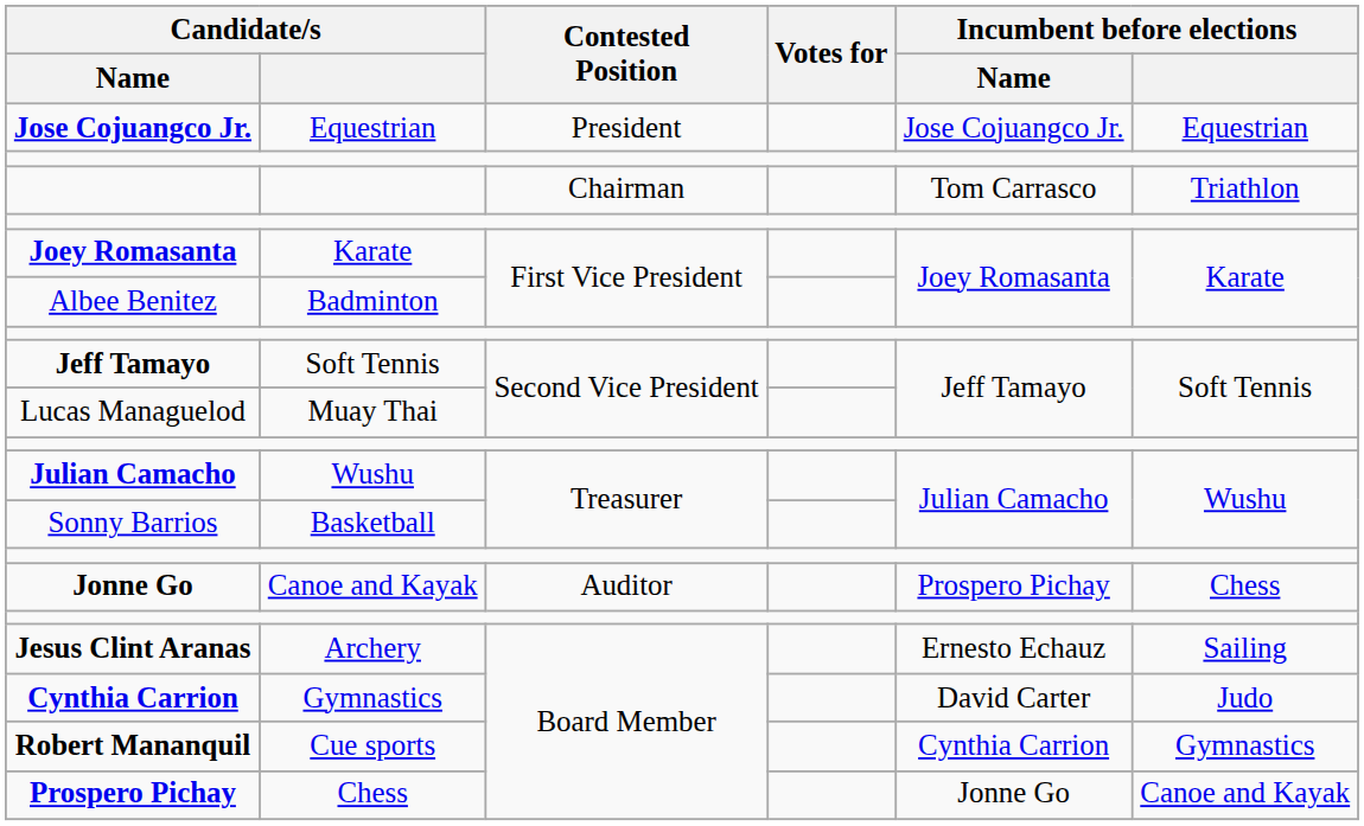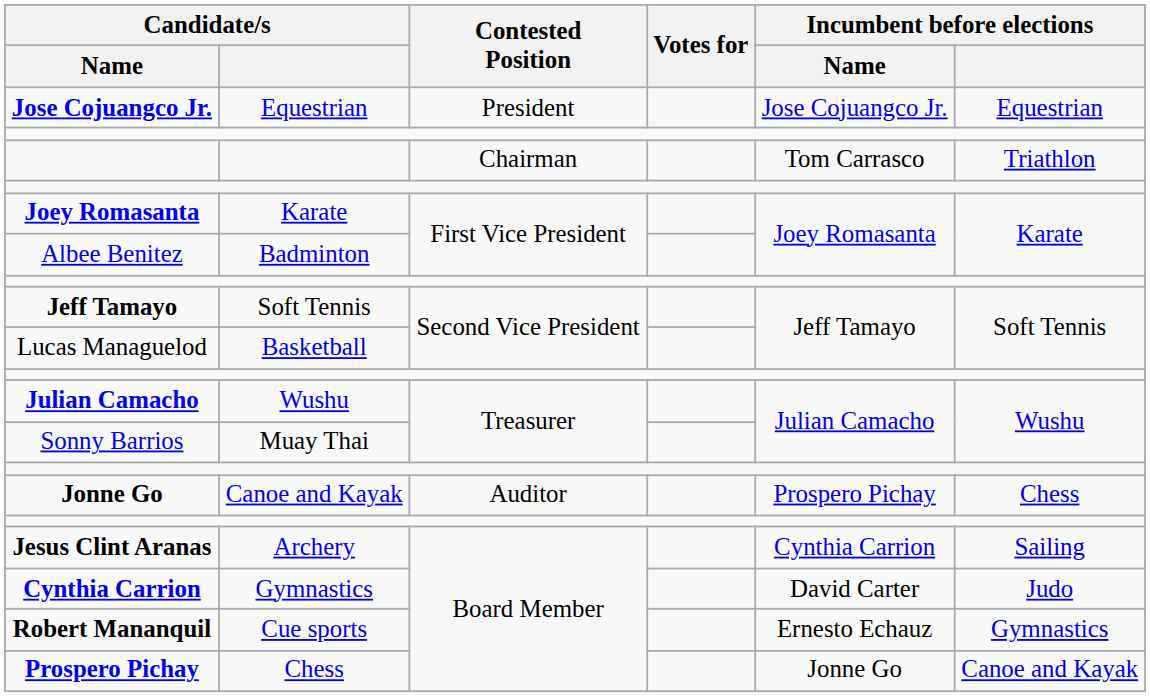 <table class="wikitable" style="text-align: center; font-size:85%;" width=100%>
 <tr>
 <th colspan=2>Candidate/s</th>
 <th rowspan=2>Contested<br>Position</th>
 <th rowspan=2>Votes for</th>
 <th colspan=2>Incumbent before elections</th>
 </tr>
 <tr>
 <th>Name</th>
 <th></th>
 <th>Name</th>
 <th></th>
 </tr>
 <tr>
 <td><strong><a href='#'>Jose Cojuangco Jr.</a></strong></td>
 <td><a href='#'>Equestrian</a></td>
 <td>President</td>
 <td><strong></strong></td>
 <td><a href='#'>Jose Cojuangco Jr.</a></td>
 <td><a href='#'>Equestrian</a></td>
 </tr>
 <tr>
 <td colspan=6></td>
 </tr>
 <tr>
 <td></td>
 <td></td>
 <td>Chairman</td>
 <td></td>
 <td>Tom Carrasco</td>
 <td><a href='#'>Triathlon</a></td>
 </tr>
 <tr>
 <td colspan=6></td>
 </tr>
 <tr>
 <td><strong><a href='#'>Joey Romasanta</a></strong></td>
 <td><a href='#'>Karate</a></td>
 <td rowspan=2>First Vice President</td>
 <td><strong></strong></td>
 <td rowspan=2><a href='#'>Joey Romasanta</a></td>
 <td rowspan=2><a href='#'>Karate</a></td>
 </tr>
 <tr>
 <td><a href='#'>Albee Benitez</a></td>
 <td><a href='#'>Badminton</a></td>
 <td></td>
 </tr>
 <tr>
 <td colspan=6></td>
 </tr>
 <tr>
 <td><strong>Jeff Tamayo</strong></td>
 <td>Soft Tennis</td>
 <td rowspan=2>Second Vice President</td>
 <td><strong></strong></td>
 <td rowspan=2>Jeff Tamayo</td>
 <td rowspan=2>Soft Tennis</td>
 </tr>
 <tr>
 <td>Lucas Managuelod</td>
-<td>Muay Thai</td>
+<td><a href='#'>Basketball</a></td>
 <td></td>
 </tr>
 <tr>
 <td colspan=6></td>
 </tr>
 <tr>
 <td><strong><a href='#'>Julian Camacho</a></strong></td>
 <td><a href='#'>Wushu</a></td>
 <td rowspan=2>Treasurer</td>
 <td><strong></strong></td>
 <td rowspan=2><a href='#'>Julian Camacho</a></td>
 <td rowspan=2><a href='#'>Wushu</a></td>
 </tr>
 <tr>
 <td><a href='#'>Sonny Barrios</a></td>
-<td><a href='#'>Basketball</a></td>
+<td>Muay Thai</td>
 <td></td>
 </tr>
 <tr>
 <td colspan=6></td>
 </tr>
 <tr>
 <td><strong>Jonne Go</strong></td>
 <td><a href='#'>Canoe and Kayak</a></td>
 <td>Auditor</td>
 <td><strong></strong></td>
 <td><a href='#'>Prospero Pichay</a></td>
 <td><a href='#'>Chess</a></td>
 </tr>
 <tr>
 <td colspan=6></td>
 </tr>
 <tr>
 <td><strong>Jesus Clint Aranas</strong></td>
 <td><a href='#'>Archery</a></td>
 <td rowspan=4>Board Member</td>
 <td><strong></strong></td>
-<td>Ernesto Echauz</td>
+<td><a href='#'>Cynthia Carrion</a></td>
 <td><a href='#'>Sailing</a></td>
 </tr>
 <tr>
 <td><strong><a href='#'>Cynthia Carrion</a></strong></td>
 <td><a href='#'>Gymnastics</a></td>
 <td><strong></strong></td>
 <td>David Carter</td>
 <td><a href='#'>Judo</a></td>
 </tr>
 <tr>
 <td><strong>Robert Mananquil</strong></td>
 <td><a href='#'>Cue sports</a></td>
 <td><strong></strong></td>
-<td><a href='#'>Cynthia Carrion</a></td>
+<td>Ernesto Echauz</td>
 <td><a href='#'>Gymnastics</a></td>
 </tr>
 <tr>
 <td><strong><a href='#'>Prospero Pichay</a></strong></td>
 <td><a href='#'>Chess</a></td>
 <td><strong></strong></td>
 <td>Jonne Go</td>
 <td><a href='#'>Canoe and Kayak</a></td>
 </tr>
 </table>
